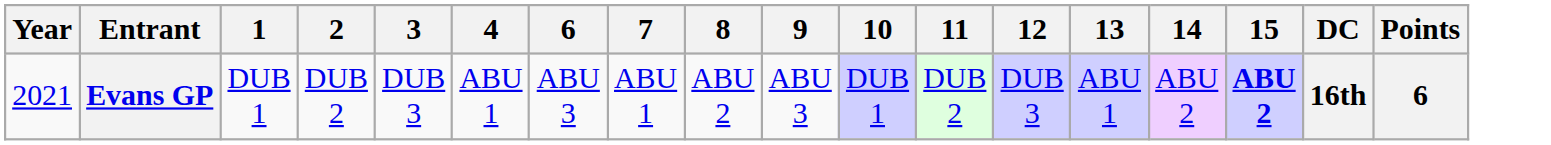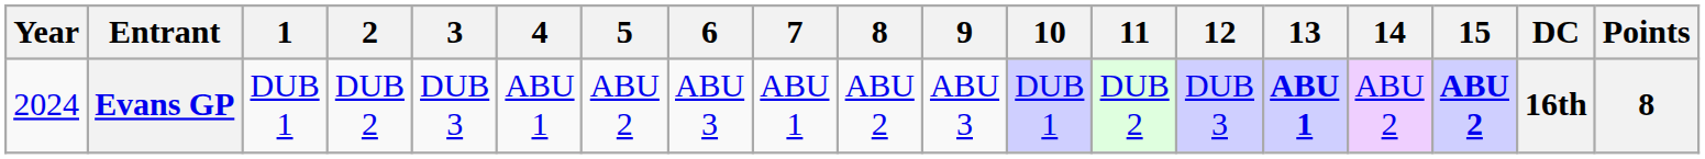 <table class="wikitable" style="text-align:center; font-size:85%">
 <tr>
 <th>Year</th>
 <th>Entrant</th>
 <th>1</th>
 <th>2</th>
 <th>3</th>
 <th>4</th>
+<th>5</th>
 <th>6</th>
 <th>7</th>
 <th>8</th>
 <th>9</th>
 <th>10</th>
 <th>11</th>
 <th>12</th>
 <th>13</th>
 <th>14</th>
 <th>15</th>
 <th>DC</th>
 <th>Points</th>
 </tr>
 <tr>
-<td><a href='#'>2021</a></td>
+<td><a href='#'>2024</a></td>
 <th nowrap><a href='#'>Evans GP</a></th>
 <td style="background:#;"><a href='#'>DUB<br>1</a></td>
 <td style="background:#;"><a href='#'>DUB<br>2</a></td>
 <td style="background:#;"><a href='#'>DUB<br>3</a></td>
 <td style="background:#;"><a href='#'>ABU<br>1</a></td>
+<td style="background:#;"><a href='#'>ABU<br>2</a></td>
 <td style="background:#;"><a href='#'>ABU<br>3</a></td>
 <td style="background:#;"><a href='#'>ABU<br>1</a></td>
 <td style="background:#;"><a href='#'>ABU<br>2</a></td>
 <td style="background:#;"><a href='#'>ABU<br>3</a></td>
 <td style="background:#CFCFFF;"><a href='#'>DUB<br>1</a><br></td>
 <td style="background:#DFFFDF;"><a href='#'>DUB<br>2</a><br></td>
 <td style="background:#CFCFFF;"><a href='#'>DUB<br>3</a><br></td>
-<td style="background:#CFCFFF;"><a href='#'>ABU<br>1</a><br></td>
+<td style="background:#CFCFFF;"><strong><a href='#'>ABU<br>1</a><br></strong></td>
 <td style="background:#EFCFFF;"><a href='#'>ABU<br>2</a><br></td>
 <td style="background:#CFCFFF;"><strong><a href='#'>ABU<br>2</a><br></strong></td>
 <th>16th</th>
-<th>6</th>
+<th>8</th>
 </tr>
 </table>
